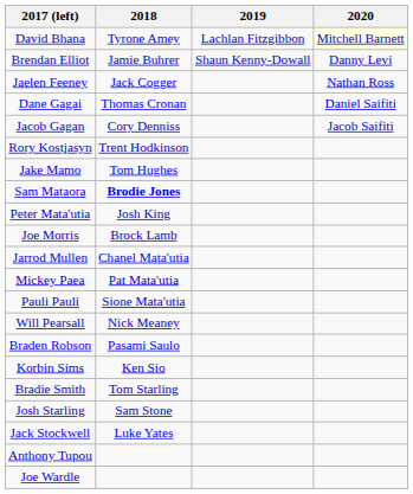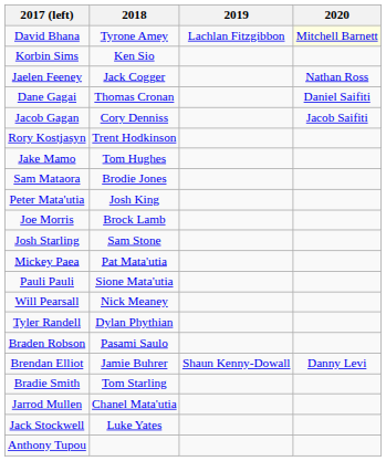 <table class="wikitable" style="text-align: center; font-size:90%">
 <tr>
 <th>2017 (left)</th>
 <th>2018</th>
 <th>2019</th>
 <th>2020</th>
 </tr>
 <tr>
 <td><a href='#'>David Bhana</a></td>
 <td><a href='#'>Tyrone Amey</a></td>
 <td><a href='#'>Lachlan Fitzgibbon</a></td>
 <td style="background: lightyellow;"><a href='#'>Mitchell Barnett</a></td>
 </tr>
 <tr>
-<td><a href='#'>Brendan Elliot</a></td>
-<td><a href='#'>Jamie Buhrer</a></td>
-<td><a href='#'>Shaun Kenny-Dowall</a></td>
-<td><a href='#'>Danny Levi</a></td>
+<td><a href='#'>Korbin Sims</a></td>
+<td><a href='#'>Ken Sio</a></td>
+<td></td>
+<td></td>
 </tr>
 <tr>
 <td><a href='#'>Jaelen Feeney</a></td>
 <td><a href='#'>Jack Cogger</a></td>
 <td></td>
 <td><a href='#'>Nathan Ross</a></td>
 </tr>
 <tr>
 <td><a href='#'>Dane Gagai</a></td>
 <td><a href='#'>Thomas Cronan</a></td>
 <td></td>
 <td><a href='#'>Daniel Saifiti</a></td>
 </tr>
 <tr>
 <td><a href='#'>Jacob Gagan</a></td>
 <td><a href='#'>Cory Denniss</a></td>
 <td></td>
 <td><a href='#'>Jacob Saifiti</a></td>
 </tr>
 <tr>
 <td><a href='#'>Rory Kostjasyn</a></td>
 <td><a href='#'>Trent Hodkinson</a></td>
 <td></td>
 <td></td>
 </tr>
 <tr>
 <td><a href='#'>Jake Mamo</a></td>
 <td><a href='#'>Tom Hughes</a></td>
 <td></td>
 <td></td>
 </tr>
 <tr>
 <td><a href='#'>Sam Mataora</a></td>
-<td><strong><a href='#'>Brodie Jones</a></strong></td>
+<td><a href='#'>Brodie Jones</a></td>
 <td></td>
 <td></td>
 </tr>
 <tr>
 <td><a href='#'>Peter Mata'utia</a></td>
 <td><a href='#'>Josh King</a></td>
 <td></td>
 <td></td>
 </tr>
 <tr>
 <td><a href='#'>Joe Morris</a></td>
 <td><a href='#'>Brock Lamb</a></td>
 <td></td>
 <td></td>
 </tr>
 <tr>
-<td><a href='#'>Jarrod Mullen</a></td>
-<td><a href='#'>Chanel Mata'utia</a></td>
+<td><a href='#'>Josh Starling</a></td>
+<td><a href='#'>Sam Stone</a></td>
 <td></td>
 <td></td>
 </tr>
 <tr>
 <td><a href='#'>Mickey Paea</a></td>
 <td><a href='#'>Pat Mata'utia</a></td>
 <td></td>
 <td></td>
 </tr>
 <tr>
 <td><a href='#'>Pauli Pauli</a></td>
 <td><a href='#'>Sione Mata'utia</a></td>
 <td></td>
 <td></td>
 </tr>
 <tr>
 <td><a href='#'>Will Pearsall</a></td>
 <td><a href='#'>Nick Meaney</a></td>
 <td></td>
 <td></td>
 </tr>
 <tr>
+<td><a href='#'>Tyler Randell</a></td>
+<td><a href='#'>Dylan Phythian</a></td>
+<td></td>
+<td></td>
+</tr>
+<tr>
 <td><a href='#'>Braden Robson</a></td>
 <td><a href='#'>Pasami Saulo</a></td>
 <td></td>
 <td></td>
 </tr>
 <tr>
-<td><a href='#'>Korbin Sims</a></td>
-<td><a href='#'>Ken Sio</a></td>
-<td></td>
-<td></td>
+<td><a href='#'>Brendan Elliot</a></td>
+<td><a href='#'>Jamie Buhrer</a></td>
+<td><a href='#'>Shaun Kenny-Dowall</a></td>
+<td><a href='#'>Danny Levi</a></td>
 </tr>
 <tr>
 <td><a href='#'>Bradie Smith</a></td>
 <td><a href='#'>Tom Starling</a></td>
 <td></td>
 <td></td>
 </tr>
 <tr>
-<td><a href='#'>Josh Starling</a></td>
-<td><a href='#'>Sam Stone</a></td>
+<td><a href='#'>Jarrod Mullen</a></td>
+<td><a href='#'>Chanel Mata'utia</a></td>
 <td></td>
 <td></td>
 </tr>
 <tr>
 <td><a href='#'>Jack Stockwell</a></td>
 <td><a href='#'>Luke Yates</a></td>
 <td></td>
 <td></td>
 </tr>
 <tr>
 <td><a href='#'>Anthony Tupou</a></td>
 <td></td>
 <td></td>
 <td></td>
 </tr>
-<tr>
-<td><a href='#'>Joe Wardle</a></td>
-<td></td>
-<td></td>
-<td></td>
-</tr>
 </table>
